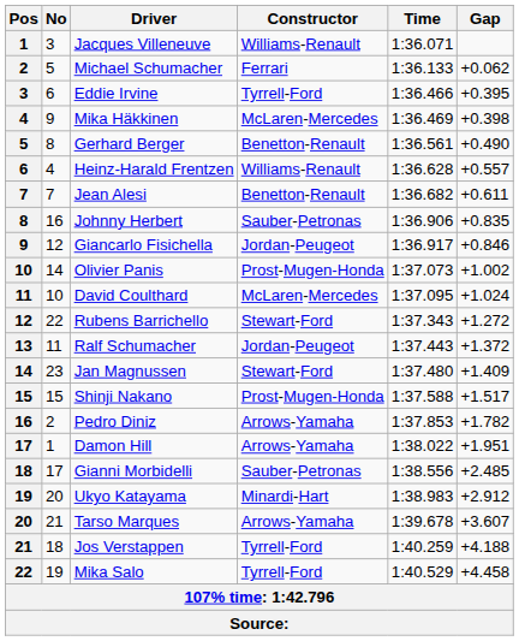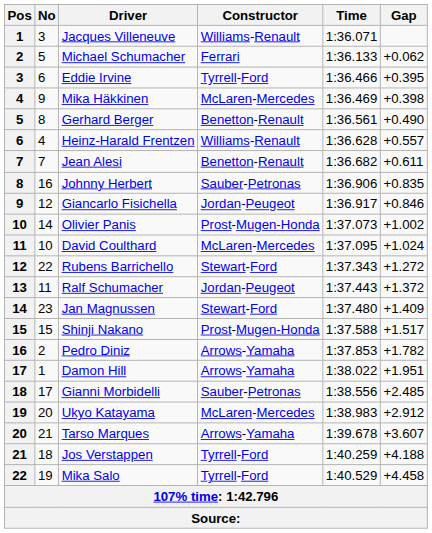 <table class="wikitable sortable" style="font-size: 95%;">
 <tr>
 <th>Pos</th>
 <th>No</th>
 <th>Driver</th>
 <th>Constructor</th>
 <th>Time</th>
 <th>Gap</th>
 </tr>
 <tr>
 <th>1</th>
 <td>3</td>
 <td> <a href='#'>Jacques Villeneuve</a></td>
 <td><a href='#'>Williams</a>-<a href='#'>Renault</a></td>
 <td>1:36.071</td>
 <td></td>
 </tr>
 <tr>
 <th>2</th>
 <td>5</td>
 <td> <a href='#'>Michael Schumacher</a></td>
 <td><a href='#'>Ferrari</a></td>
 <td>1:36.133</td>
 <td>+0.062</td>
 </tr>
 <tr>
 <th>3</th>
 <td>6</td>
 <td> <a href='#'>Eddie Irvine</a></td>
 <td><a href='#'>Tyrrell</a>-<a href='#'>Ford</a></td>
 <td>1:36.466</td>
 <td>+0.395</td>
 </tr>
 <tr>
 <th>4</th>
 <td>9</td>
 <td> <a href='#'>Mika Häkkinen</a></td>
 <td><a href='#'>McLaren</a>-<a href='#'>Mercedes</a></td>
 <td>1:36.469</td>
 <td>+0.398</td>
 </tr>
 <tr>
 <th>5</th>
 <td>8</td>
 <td> <a href='#'>Gerhard Berger</a></td>
 <td><a href='#'>Benetton</a>-<a href='#'>Renault</a></td>
 <td>1:36.561</td>
 <td>+0.490</td>
 </tr>
 <tr>
 <th>6</th>
 <td>4</td>
 <td> <a href='#'>Heinz-Harald Frentzen</a></td>
 <td><a href='#'>Williams</a>-<a href='#'>Renault</a></td>
 <td>1:36.628</td>
 <td>+0.557</td>
 </tr>
 <tr>
 <th>7</th>
 <td>7</td>
 <td> <a href='#'>Jean Alesi</a></td>
 <td><a href='#'>Benetton</a>-<a href='#'>Renault</a></td>
 <td>1:36.682</td>
 <td>+0.611</td>
 </tr>
 <tr>
 <th>8</th>
 <td>16</td>
 <td> <a href='#'>Johnny Herbert</a></td>
 <td><a href='#'>Sauber</a>-<a href='#'>Petronas</a></td>
 <td>1:36.906</td>
 <td>+0.835</td>
 </tr>
 <tr>
 <th>9</th>
 <td>12</td>
 <td> <a href='#'>Giancarlo Fisichella</a></td>
 <td><a href='#'>Jordan</a>-<a href='#'>Peugeot</a></td>
 <td>1:36.917</td>
 <td>+0.846</td>
 </tr>
 <tr>
 <th>10</th>
 <td>14</td>
 <td> <a href='#'>Olivier Panis</a></td>
 <td><a href='#'>Prost</a>-<a href='#'>Mugen-Honda</a></td>
 <td>1:37.073</td>
 <td>+1.002</td>
 </tr>
 <tr>
 <th>11</th>
 <td>10</td>
 <td> <a href='#'>David Coulthard</a></td>
 <td><a href='#'>McLaren</a>-<a href='#'>Mercedes</a></td>
 <td>1:37.095</td>
 <td>+1.024</td>
 </tr>
 <tr>
 <th>12</th>
 <td>22</td>
 <td> <a href='#'>Rubens Barrichello</a></td>
 <td><a href='#'>Stewart</a>-<a href='#'>Ford</a></td>
 <td>1:37.343</td>
 <td>+1.272</td>
 </tr>
 <tr>
 <th>13</th>
 <td>11</td>
 <td> <a href='#'>Ralf Schumacher</a></td>
 <td><a href='#'>Jordan</a>-<a href='#'>Peugeot</a></td>
 <td>1:37.443</td>
 <td>+1.372</td>
 </tr>
 <tr>
 <th>14</th>
 <td>23</td>
 <td> <a href='#'>Jan Magnussen</a></td>
 <td><a href='#'>Stewart</a>-<a href='#'>Ford</a></td>
 <td>1:37.480</td>
 <td>+1.409</td>
 </tr>
 <tr>
 <th>15</th>
 <td>15</td>
 <td> <a href='#'>Shinji Nakano</a></td>
 <td><a href='#'>Prost</a>-<a href='#'>Mugen-Honda</a></td>
 <td>1:37.588</td>
 <td>+1.517</td>
 </tr>
 <tr>
 <th>16</th>
 <td>2</td>
 <td> <a href='#'>Pedro Diniz</a></td>
 <td><a href='#'>Arrows</a>-<a href='#'>Yamaha</a></td>
 <td>1:37.853</td>
 <td>+1.782</td>
 </tr>
 <tr>
 <th>17</th>
 <td>1</td>
 <td> <a href='#'>Damon Hill</a></td>
 <td><a href='#'>Arrows</a>-<a href='#'>Yamaha</a></td>
 <td>1:38.022</td>
 <td>+1.951</td>
 </tr>
 <tr>
 <th>18</th>
 <td>17</td>
 <td> <a href='#'>Gianni Morbidelli</a></td>
 <td><a href='#'>Sauber</a>-<a href='#'>Petronas</a></td>
 <td>1:38.556</td>
 <td>+2.485</td>
 </tr>
 <tr>
 <th>19</th>
 <td>20</td>
 <td> <a href='#'>Ukyo Katayama</a></td>
-<td><a href='#'>Minardi</a>-<a href='#'>Hart</a></td>
+<td><a href='#'>McLaren</a>-<a href='#'>Mercedes</a></td>
 <td>1:38.983</td>
 <td>+2.912</td>
 </tr>
 <tr>
 <th>20</th>
 <td>21</td>
 <td> <a href='#'>Tarso Marques</a></td>
 <td><a href='#'>Arrows</a>-<a href='#'>Yamaha</a></td>
 <td>1:39.678</td>
 <td>+3.607</td>
 </tr>
 <tr>
 <th>21</th>
 <td>18</td>
 <td> <a href='#'>Jos Verstappen</a></td>
 <td><a href='#'>Tyrrell</a>-<a href='#'>Ford</a></td>
 <td>1:40.259</td>
 <td>+4.188</td>
 </tr>
 <tr>
 <th>22</th>
 <td>19</td>
 <td> <a href='#'>Mika Salo</a></td>
 <td><a href='#'>Tyrrell</a>-<a href='#'>Ford</a></td>
 <td>1:40.529</td>
 <td>+4.458</td>
 </tr>
 <tr>
 <th colspan="6"><a href='#'>107% time</a>: 1:42.796</th>
 </tr>
 <tr>
 <th colspan="6">Source:</th>
 </tr>
 </table>
